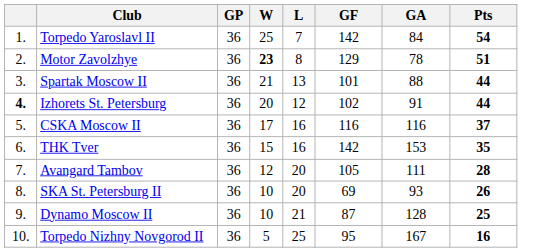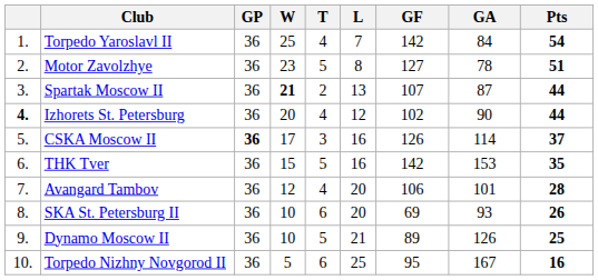 <table class="wikitable">
 <tr>
 <th width="30"></th>
 <th width="200">Club</th>
 <th width="30">GP</th>
 <th width="30">W</th>
+<th width="30">T</th>
 <th width="30">L</th>
 <th width="70">GF</th>
 <th width="70">GA</th>
 <th width="70">Pts</th>
 </tr>
 <tr bgcolor="#FFFFFF" align="center">
 <td>1.</td>
 <td align="left"><a href='#'>Torpedo Yaroslavl II</a></td>
 <td>36</td>
 <td>25</td>
+<td>4</td>
 <td>7</td>
 <td>142</td>
 <td>84</td>
 <td><strong>54</strong></td>
 </tr>
 <tr bgcolor="#FFFFFF" align="center">
 <td>2.</td>
 <td align="left"><a href='#'>Motor Zavolzhye</a></td>
 <td>36</td>
-<td><strong>23</strong></td>
+<td>23</td>
+<td>5</td>
 <td>8</td>
-<td>129</td>
+<td>127</td>
 <td>78</td>
 <td><strong>51</strong></td>
 </tr>
 <tr bgcolor="#FFFFFF" align="center">
 <td>3.</td>
 <td align="left"><a href='#'>Spartak Moscow II</a></td>
 <td>36</td>
-<td>21</td>
+<td><strong>21</strong></td>
+<td>2</td>
 <td>13</td>
-<td>101</td>
-<td>88</td>
+<td>107</td>
+<td>87</td>
 <td><strong>44</strong></td>
 </tr>
 <tr bgcolor="#FFFFFF" align="center">
 <td><strong>4.</strong></td>
 <td align="left"><a href='#'>Izhorets St. Petersburg</a></td>
 <td>36</td>
 <td>20</td>
+<td>4</td>
 <td>12</td>
 <td>102</td>
-<td>91</td>
+<td>90</td>
 <td><strong>44</strong></td>
 </tr>
 <tr bgcolor="#FFFFFF" align="center">
 <td>5.</td>
 <td align="left"><a href='#'>CSKA Moscow II</a></td>
-<td>36</td>
+<td><strong>36</strong></td>
 <td>17</td>
+<td>3</td>
 <td>16</td>
-<td>116</td>
-<td>116</td>
+<td>126</td>
+<td>114</td>
 <td><strong>37</strong></td>
 </tr>
 <tr bgcolor="#FFFFFF" align="center">
 <td>6.</td>
 <td align="left"><a href='#'>THK Tver</a></td>
 <td>36</td>
 <td>15</td>
+<td>5</td>
 <td>16</td>
 <td>142</td>
 <td>153</td>
 <td><strong>35</strong></td>
 </tr>
 <tr bgcolor="#FFFFFF" align="center">
 <td>7.</td>
 <td align="left"><a href='#'>Avangard Tambov</a></td>
 <td>36</td>
 <td>12</td>
+<td>4</td>
 <td>20</td>
-<td>105</td>
-<td>111</td>
+<td>106</td>
+<td>101</td>
 <td><strong>28</strong></td>
 </tr>
 <tr bgcolor="#FFFFFF" align="center">
 <td>8.</td>
 <td align="left"><a href='#'>SKA St. Petersburg II</a></td>
 <td>36</td>
 <td>10</td>
+<td>6</td>
 <td>20</td>
 <td>69</td>
 <td>93</td>
 <td><strong>26</strong></td>
 </tr>
 <tr bgcolor="#FFFFFF" align="center">
 <td>9.</td>
 <td align="left"><a href='#'>Dynamo Moscow II</a></td>
 <td>36</td>
 <td>10</td>
+<td>5</td>
 <td>21</td>
-<td>87</td>
-<td>128</td>
+<td>89</td>
+<td>126</td>
 <td><strong>25</strong></td>
 </tr>
 <tr bgcolor="#FFFFFF" align="center">
 <td>10.</td>
 <td align="left"><a href='#'>Torpedo Nizhny Novgorod II</a></td>
 <td>36</td>
 <td>5</td>
+<td>6</td>
 <td>25</td>
 <td>95</td>
 <td>167</td>
 <td><strong>16</strong></td>
 </tr>
 </table>
